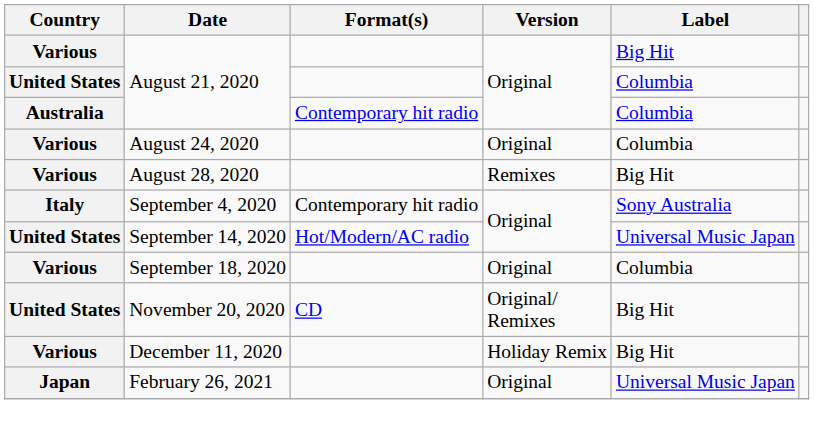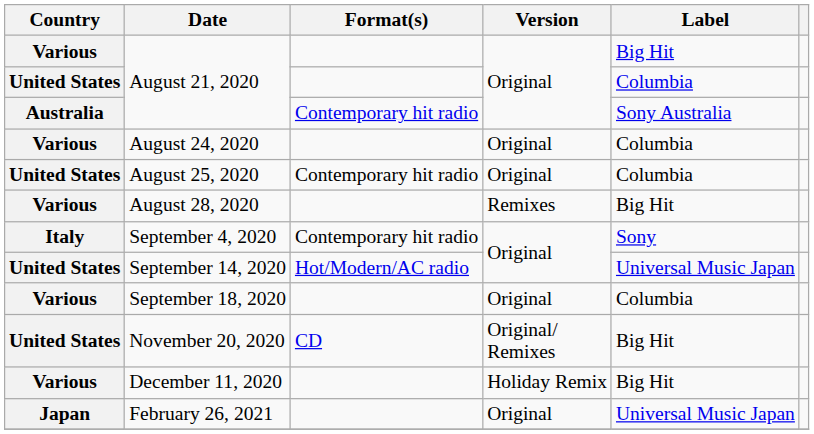 <table class="wikitable plainrowheaders" border="1">
 <tr>
 <th>Country</th>
 <th>Date</th>
 <th>Format(s)</th>
 <th>Version</th>
 <th>Label</th>
 <th></th>
 </tr>
 <tr>
 <th scope="row">Various</th>
 <td rowspan="3">August 21, 2020</td>
 <td></td>
 <td rowspan="3">Original</td>
 <td><a href='#'>Big Hit</a></td>
 <td style="text-align: center;"></td>
 </tr>
 <tr>
 <th scope="row">United States</th>
 <td></td>
 <td><a href='#'>Columbia</a></td>
 <td style="text-align: center;"></td>
 </tr>
 <tr>
 <th scope="row">Australia</th>
 <td><a href='#'>Contemporary hit radio</a></td>
-<td><a href='#'>Columbia</a></td>
+<td><a href='#'>Sony Australia</a></td>
 <td style="text-align:center;"></td>
 </tr>
 <tr>
 <th scope="row">Various</th>
 <td>August 24, 2020</td>
 <td></td>
 <td>Original</td>
 <td>Columbia</td>
 <td style="text-align:center;"></td>
+</tr>
+<tr>
+<th scope="row">United States</th>
+<td>August 25, 2020</td>
+<td>Contemporary hit radio</td>
+<td>Original</td>
+<td>Columbia</td>
+<td style="text-align: center;"></td>
 </tr>
 <tr>
 <th scope="row">Various</th>
 <td>August 28, 2020</td>
 <td></td>
 <td>Remixes</td>
 <td>Big Hit</td>
 <td style="text-align:center;"></td>
 </tr>
 <tr>
 <th scope="row">Italy</th>
 <td>September 4, 2020</td>
 <td>Contemporary hit radio</td>
 <td rowspan="2">Original</td>
-<td><a href='#'>Sony Australia</a></td>
+<td><a href='#'>Sony</a></td>
 <td style="text-align:center;"></td>
 </tr>
 <tr>
 <th scope="row">United States</th>
 <td>September 14, 2020</td>
 <td><a href='#'>Hot/Modern/AC radio</a></td>
 <td><a href='#'>Universal Music Japan</a></td>
 <td style="text-align: center;"></td>
 </tr>
 <tr>
 <th scope="row">Various</th>
 <td>September 18, 2020</td>
 <td></td>
 <td>Original</td>
 <td>Columbia</td>
 <td style="text-align:center;"></td>
 </tr>
 <tr>
 <th scope="row">United States</th>
 <td>November 20, 2020</td>
 <td><a href='#'>CD</a></td>
 <td>Original/<br>Remixes</td>
 <td>Big Hit</td>
 <td style="text-align: center;"></td>
 </tr>
 <tr>
 <th scope="row">Various</th>
 <td>December 11, 2020</td>
 <td></td>
 <td>Holiday Remix</td>
 <td>Big Hit</td>
 <td style="text-align: center;"></td>
 </tr>
 <tr>
 <th scope="row">Japan</th>
 <td>February 26, 2021</td>
 <td></td>
 <td>Original</td>
 <td><a href='#'>Universal Music Japan</a></td>
 <td style="text-align: center;"></td>
 </tr>
 <tr>
 </tr>
 </table>
